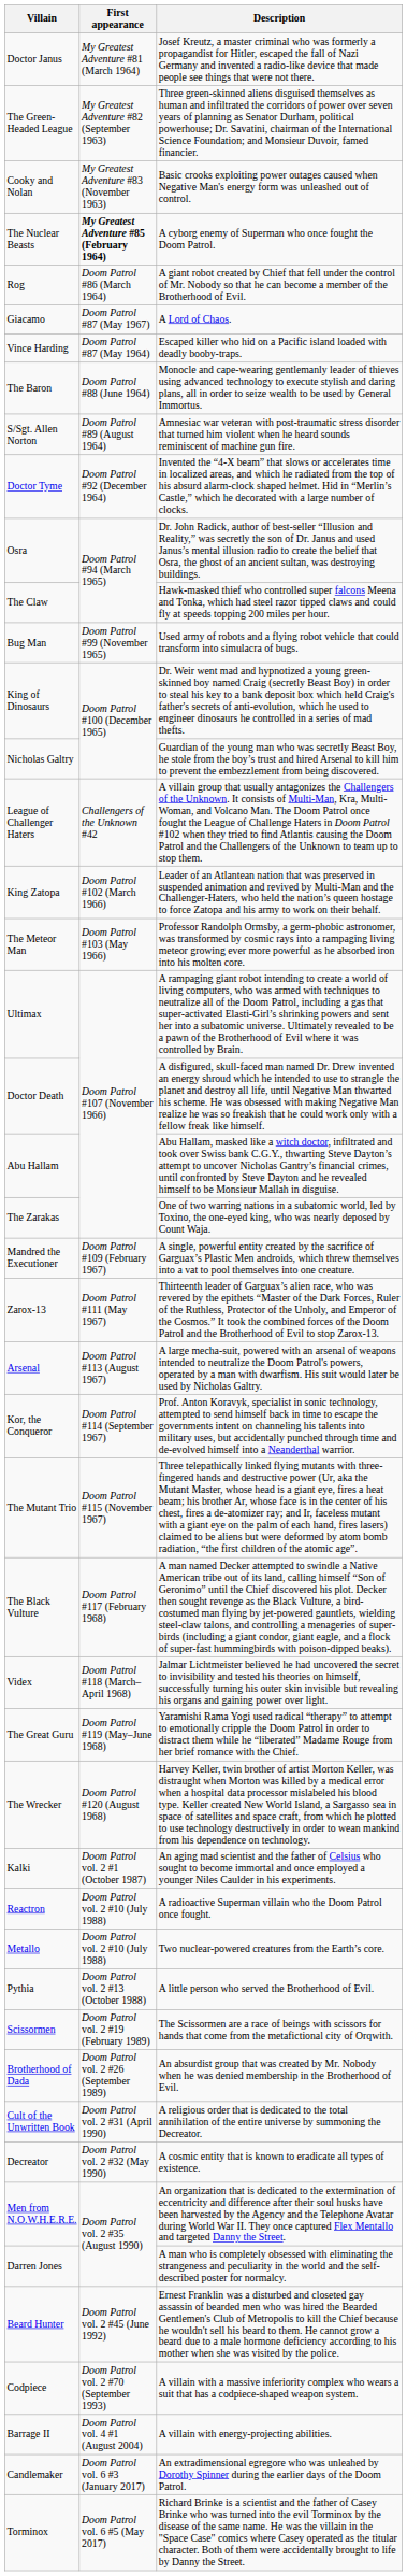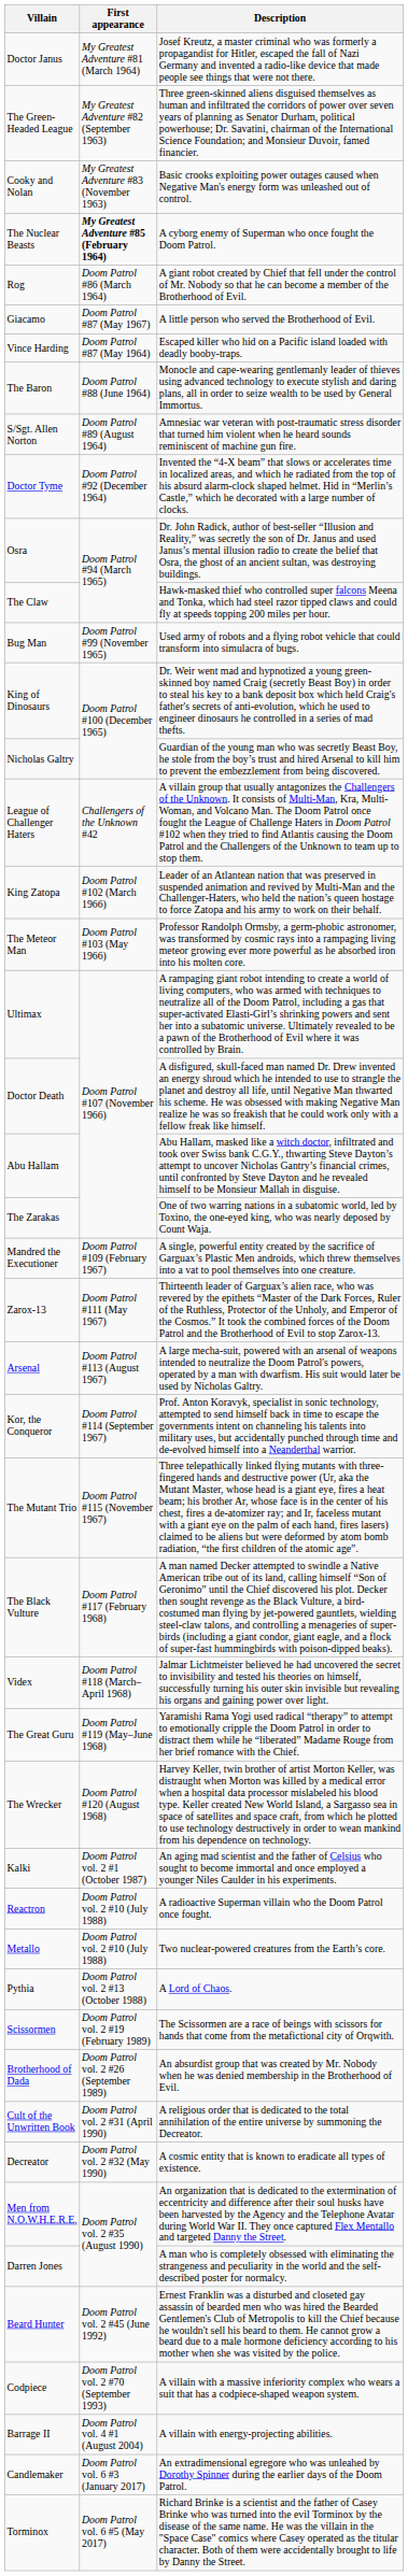 <table class="wikitable">
 <tr>
 <th width="13%">Villain</th>
 <th width="20%">First appearance</th>
 <th width="67%">Description</th>
 </tr>
 <tr>
 <td>Doctor Janus</td>
 <td><em>My Greatest Adventure</em> #81 (March 1964)</td>
 <td>Josef Kreutz, a master criminal who was formerly a propagandist for Hitler, escaped the fall of Nazi Germany and invented a radio-like device that made people see things that were not there.</td>
 </tr>
 <tr>
 <td>The Green-Headed League</td>
 <td><em>My Greatest Adventure</em> #82 (September 1963)</td>
 <td>Three green-skinned aliens disguised themselves as human and infiltrated the corridors of power over seven years of planning as Senator Durham, political powerhouse; Dr. Savatini, chairman of the International Science Foundation; and Monsieur Duvoir, famed financier.</td>
 </tr>
 <tr>
 <td>Cooky and Nolan</td>
 <td><em>My Greatest Adventure</em> #83 (November 1963)</td>
 <td>Basic crooks exploiting power outages caused when Negative Man's energy form was unleashed out of control.</td>
 </tr>
 <tr>
 <td>The Nuclear Beasts</td>
 <td><strong><em>My Greatest Adventure</em> #85 (February 1964)</strong></td>
 <td>A cyborg enemy of Superman who once fought the Doom Patrol.</td>
 </tr>
 <tr>
 <td>Rog</td>
 <td><em>Doom Patrol</em> #86 (March 1964)</td>
 <td>A giant robot created by Chief that fell under the control of Mr. Nobody so that he can become a member of the Brotherhood of Evil.</td>
 </tr>
 <tr>
 <td>Giacamo</td>
 <td><em>Doom Patrol</em> #87 (May 1967)</td>
-<td>A <a href='#'>Lord of Chaos</a>.</td>
+<td>A little person who served the Brotherhood of Evil.</td>
 </tr>
 <tr>
 <td>Vince Harding</td>
 <td><em>Doom Patrol</em> #87 (May 1964)</td>
 <td>Escaped killer who hid on a Pacific island loaded with deadly booby-traps.</td>
 </tr>
 <tr>
 <td>The Baron</td>
 <td><em>Doom Patrol</em> #88 (June 1964)</td>
 <td>Monocle and cape-wearing gentlemanly leader of thieves using advanced technology to execute stylish and daring plans, all in order to seize wealth to be used by General Immortus.</td>
 </tr>
 <tr>
 <td>S/Sgt. Allen Norton</td>
 <td><em>Doom Patrol</em> #89 (August 1964)</td>
 <td>Amnesiac war veteran with post-traumatic stress disorder that turned him violent when he heard sounds reminiscent of machine gun fire.</td>
 </tr>
 <tr>
 <td><a href='#'>Doctor Tyme</a></td>
 <td><em>Doom Patrol</em> #92 (December 1964)</td>
 <td>Invented the “4-X beam” that slows or accelerates time in localized areas, and which he radiated from the top of his absurd alarm-clock shaped helmet. Hid in “Merlin’s Castle,” which he decorated with a large number of clocks.</td>
 </tr>
 <tr>
 <td>Osra</td>
 <td rowspan=2><em>Doom Patrol</em> #94 (March 1965)</td>
 <td>Dr. John Radick, author of best-seller “Illusion and Reality,” was secretly the son of Dr. Janus and used Janus’s mental illusion radio to create the belief that Osra, the ghost of an ancient sultan, was destroying buildings.</td>
 </tr>
 <tr>
 <td>The Claw</td>
 <td>Hawk-masked thief who controlled super <a href='#'>falcons</a> Meena and Tonka, which had steel razor tipped claws and could fly at speeds topping 200 miles per hour.</td>
 </tr>
 <tr>
 <td>Bug Man</td>
 <td><em>Doom Patrol</em> #99 (November 1965)</td>
 <td>Used army of robots and a flying robot vehicle that could transform into simulacra of bugs.</td>
 </tr>
 <tr>
 <td>King of Dinosaurs</td>
 <td rowspan=2><em>Doom Patrol</em> #100 (December 1965)</td>
 <td>Dr. Weir went mad and hypnotized a young green-skinned boy named Craig (secretly Beast Boy) in order to steal his key to a bank deposit box which held Craig's father's secrets of anti-evolution, which he used to engineer dinosaurs he controlled in a series of mad thefts.</td>
 </tr>
 <tr>
 <td>Nicholas Galtry</td>
 <td>Guardian of the young man who was secretly Beast Boy, he stole from the boy’s trust and hired Arsenal to kill him to prevent the embezzlement from being discovered.</td>
 </tr>
 <tr>
 <td>League of Challenger Haters</td>
 <td><em>Challengers of the Unknown</em> #42</td>
 <td>A villain group that usually antagonizes the <a href='#'>Challengers of the Unknown</a>. It consists of <a href='#'>Multi-Man</a>, Kra, Multi-Woman, and Volcano Man. The Doom Patrol once fought the League of Challenge Haters in <em>Doom Patrol</em> #102 when they tried to find Atlantis causing the Doom Patrol and the Challengers of the Unknown to team up to stop them.</td>
 </tr>
 <tr>
 <td>King Zatopa</td>
 <td><em>Doom Patrol</em> #102 (March 1966)</td>
 <td>Leader of an Atlantean nation that was preserved in suspended animation and revived by Multi-Man and the Challenger-Haters, who held the nation’s queen hostage to force Zatopa and his army to work on their behalf.</td>
 </tr>
 <tr>
 <td>The Meteor Man</td>
 <td><em>Doom Patrol</em> #103 (May 1966)</td>
 <td>Professor Randolph Ormsby, a germ-phobic astronomer, was transformed by cosmic rays into a rampaging living meteor growing ever more powerful as he absorbed iron into his molten core.</td>
 </tr>
 <tr>
 <td>Ultimax</td>
 <td rowspan=4><em>Doom Patrol</em> #107 (November 1966)</td>
 <td>A rampaging giant robot intending to create a world of living computers, who was armed with techniques to neutralize all of the Doom Patrol, including a gas that super-activated Elasti-Girl’s shrinking powers and sent her into a subatomic universe. Ultimately revealed to be a pawn of the Brotherhood of Evil where it was controlled by Brain.</td>
 </tr>
 <tr>
 <td>Doctor Death</td>
 <td>A disfigured, skull-faced man named Dr. Drew invented an energy shroud which he intended to use to strangle the planet and destroy all life, until Negative Man thwarted his scheme. He was obsessed with making Negative Man realize he was so freakish that he could work only with a fellow freak like himself.</td>
 </tr>
 <tr>
 <td>Abu Hallam</td>
 <td>Abu Hallam, masked like a <a href='#'>witch doctor</a>, infiltrated and took over Swiss bank C.G.Y., thwarting Steve Dayton’s attempt to uncover Nicholas Gantry’s financial crimes, until confronted by Steve Dayton and he revealed himself to be Monsieur Mallah in disguise.</td>
 </tr>
 <tr>
 <td>The Zarakas</td>
 <td>One of two warring nations in a subatomic world, led by Toxino, the one-eyed king, who was nearly deposed by Count Waja.</td>
 </tr>
 <tr>
 <td>Mandred the Executioner</td>
 <td><em>Doom Patrol</em> #109 (February 1967)</td>
 <td>A single, powerful entity created by the sacrifice of Garguax’s Plastic Men androids, which threw themselves into a vat to pool themselves into one creature.</td>
 </tr>
 <tr>
 <td>Zarox-13</td>
 <td><em>Doom Patrol</em> #111 (May 1967)</td>
 <td>Thirteenth leader of Garguax’s alien race, who was revered by the epithets “Master of the Dark Forces, Ruler of the Ruthless, Protector of the Unholy, and Emperor of the Cosmos.” It took the combined forces of the Doom Patrol and the Brotherhood of Evil to stop Zarox-13.</td>
 </tr>
 <tr>
 <td><a href='#'>Arsenal</a></td>
 <td><em>Doom Patrol</em> #113 (August 1967)</td>
 <td>A large mecha-suit, powered with an arsenal of weapons intended to neutralize the Doom Patrol's powers, operated by a man with dwarfism. His suit would later be used by Nicholas Galtry.</td>
 </tr>
 <tr>
 <td>Kor, the Conqueror</td>
 <td><em>Doom Patrol</em> #114 (September 1967)</td>
 <td>Prof. Anton Koravyk, specialist in sonic technology, attempted to send himself back in time to escape the governments intent on channeling his talents into military uses, but accidentally punched through time and de-evolved himself into a <a href='#'>Neanderthal</a> warrior.</td>
 </tr>
 <tr>
 <td>The Mutant Trio</td>
 <td><em>Doom Patrol</em> #115 (November 1967)</td>
 <td>Three telepathically linked flying mutants with three-fingered hands and destructive power (Ur, aka the Mutant Master, whose head is a giant eye, fires a heat beam; his brother Ar, whose face is in the center of his chest, fires a de-atomizer ray; and Ir, faceless mutant with a giant eye on the palm of each hand, fires lasers) claimed to be aliens but were deformed by atom bomb radiation, “the first children of the atomic age”.</td>
 </tr>
 <tr>
 <td>The Black Vulture</td>
 <td><em>Doom Patrol</em> #117 (February 1968)</td>
 <td>A man named Decker attempted to swindle a Native American tribe out of its land, calling himself “Son of Geronimo” until the Chief discovered his plot. Decker then sought revenge as the Black Vulture, a bird-costumed man flying by jet-powered gauntlets, wielding steel-claw talons, and controlling a menageries of super-birds (including a giant condor, giant eagle, and a flock of super-fast hummingbirds with poison-dipped beaks).</td>
 </tr>
 <tr>
 <td>Videx</td>
 <td><em>Doom Patrol</em> #118 (March–April 1968)</td>
 <td>Jalmar Lichtmeister believed he had uncovered the secret to invisibility and tested his theories on himself, successfully turning his outer skin invisible but revealing his organs and gaining power over light.</td>
 </tr>
 <tr>
 <td>The Great Guru</td>
 <td><em>Doom Patrol</em> #119 (May–June 1968)</td>
 <td>Yaramishi Rama Yogi used radical “therapy” to attempt to emotionally cripple the Doom Patrol in order to distract them while he “liberated” Madame Rouge from her brief romance with the Chief.</td>
 </tr>
 <tr>
 <td>The Wrecker</td>
 <td><em>Doom Patrol</em> #120 (August 1968)</td>
 <td>Harvey Keller, twin brother of artist Morton Keller, was distraught when Morton was killed by a medical error when a hospital data processor mislabeled his blood type. Keller created New World Island, a Sargasso sea in space of satellites and space craft, from which he plotted to use technology destructively in order to wean mankind from his dependence on technology.</td>
 </tr>
 <tr>
 <td>Kalki</td>
 <td><em>Doom Patrol</em> vol. 2 #1 (October 1987)</td>
 <td>An aging mad scientist and the father of <a href='#'>Celsius</a> who sought to become immortal and once employed a younger Niles Caulder in his experiments.</td>
 </tr>
 <tr>
 <td><a href='#'>Reactron</a></td>
 <td><em>Doom Patrol</em> vol. 2 #10 (July 1988)</td>
 <td>A radioactive Superman villain who the Doom Patrol once fought.</td>
 </tr>
 <tr>
 <td><a href='#'>Metallo</a></td>
 <td><em>Doom Patrol</em> vol. 2 #10 (July 1988)</td>
 <td>Two nuclear-powered creatures from the Earth’s core.</td>
 </tr>
 <tr>
 <td>Pythia</td>
 <td><em>Doom Patrol</em> vol. 2 #13 (October 1988)</td>
-<td>A little person who served the Brotherhood of Evil.</td>
+<td>A <a href='#'>Lord of Chaos</a>.</td>
 </tr>
 <tr>
 <td><a href='#'>Scissormen</a></td>
 <td><em>Doom Patrol</em> vol. 2 #19 (February 1989)</td>
 <td>The Scissormen are a race of beings with scissors for hands that come from the metafictional city of Orqwith.</td>
 </tr>
 <tr>
 <td><a href='#'>Brotherhood of Dada</a></td>
 <td><em>Doom Patrol</em> vol. 2 #26 (September 1989)</td>
 <td>An absurdist group that was created by Mr. Nobody when he was denied membership in the Brotherhood of Evil.</td>
 </tr>
 <tr>
 <td><a href='#'>Cult of the Unwritten Book</a></td>
 <td><em>Doom Patrol</em> vol. 2 #31 (April 1990)</td>
 <td>A religious order that is dedicated to the total annihilation of the entire universe by summoning the Decreator.</td>
 </tr>
 <tr>
 <td>Decreator</td>
 <td><em>Doom Patrol</em> vol. 2 #32 (May 1990)</td>
 <td>A cosmic entity that is known to eradicate all types of existence.</td>
 </tr>
 <tr>
 <td><a href='#'>Men from N.O.W.H.E.R.E.</a></td>
 <td rowspan=2><em>Doom Patrol</em> vol. 2 #35 (August 1990)</td>
 <td>An organization that is dedicated to the extermination of eccentricity and difference after their soul husks have been harvested by the Agency and the Telephone Avatar during World War II. They once captured <a href='#'>Flex Mentallo</a> and targeted <a href='#'>Danny the Street</a>.</td>
 </tr>
 <tr>
 <td>Darren Jones</td>
 <td>A man who is completely obsessed with eliminating the strangeness and peculiarity in the world and the self-described poster for normalcy.</td>
 </tr>
 <tr>
 <td><a href='#'>Beard Hunter</a></td>
 <td><em>Doom Patrol</em> vol. 2 #45 (June 1992)</td>
 <td>Ernest Franklin was a disturbed and closeted gay assassin of bearded men who was hired the Bearded Gentlemen's Club of Metropolis to kill the Chief because he wouldn't sell his beard to them. He cannot grow a beard due to a male hormone deficiency according to his mother when she was visited by the police.</td>
 </tr>
 <tr>
 <td>Codpiece</td>
 <td><em>Doom Patrol</em> vol. 2 #70 (September 1993)</td>
 <td>A villain with a massive inferiority complex who wears a suit that has a codpiece-shaped weapon system.</td>
 </tr>
 <tr>
 <td>Barrage II</td>
 <td><em>Doom Patrol</em> vol. 4 #1 (August 2004)</td>
 <td>A villain with energy-projecting abilities.</td>
 </tr>
 <tr>
 <td>Candlemaker</td>
 <td><em>Doom Patrol</em> vol. 6 #3 (January 2017)</td>
 <td>An extradimensional egregore who was unleahed by <a href='#'>Dorothy Spinner</a> during the earlier days of the Doom Patrol.</td>
 </tr>
 <tr>
 <td>Torminox</td>
 <td><em>Doom Patrol</em> vol. 6 #5 (May 2017)</td>
 <td>Richard Brinke is a scientist and the father of Casey Brinke who was turned into the evil Torminox by the disease of the same name. He was the villain in the "Space Case" comics where Casey operated as the titular character. Both of them were accidentally brought to life by Danny the Street.</td>
 </tr>
 </table>
